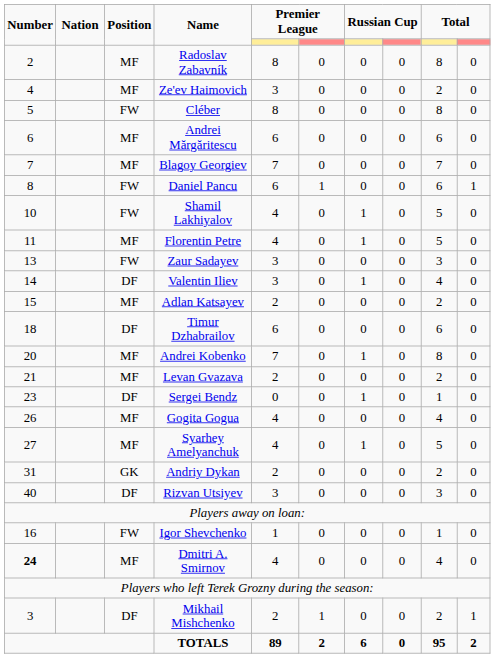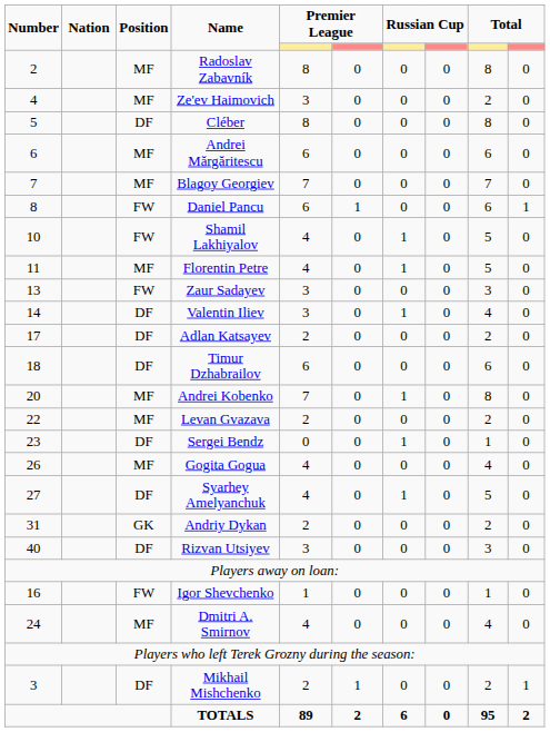 <table class="wikitable" style="font-size: 100%; text-align: center;">
 <tr>
 <td rowspan="2" width="10%" align="center"><strong>Number</strong></td>
 <td rowspan="2" width="10%" align="center"><strong>Nation</strong></td>
 <td rowspan="2" width="10%" align="center"><strong>Position</strong></td>
 <td rowspan="2" width="20%" align="center"><strong>Name</strong></td>
 <td colspan="2" align="center"><strong>Premier League</strong></td>
 <td colspan="2" align="center"><strong>Russian Cup</strong></td>
 <td colspan="2" align="center"><strong>Total</strong></td>
 </tr>
 <tr>
 <th width=80 style="background: #FFEE99"></th>
 <th width=80 style="background: #FF8888"></th>
 <th width=60 style="background: #FFEE99"></th>
 <th width=60 style="background: #FF8888"></th>
 <th width=60 style="background: #FFEE99"></th>
 <th width=60 style="background: #FF8888"></th>
 </tr>
 <tr>
 <td>2</td>
 <td></td>
 <td>MF</td>
 <td><a href='#'>Radoslav Zabavník</a></td>
 <td>8</td>
 <td>0</td>
 <td>0</td>
 <td>0</td>
 <td>8</td>
 <td>0</td>
 </tr>
 <tr>
 <td>4</td>
 <td></td>
 <td>MF</td>
 <td><a href='#'>Ze'ev Haimovich</a></td>
 <td>3</td>
 <td>0</td>
 <td>0</td>
 <td>0</td>
 <td>2</td>
 <td>0</td>
 </tr>
 <tr>
 <td>5</td>
 <td></td>
-<td>FW</td>
+<td>DF</td>
 <td><a href='#'>Cléber</a></td>
 <td>8</td>
 <td>0</td>
 <td>0</td>
 <td>0</td>
 <td>8</td>
 <td>0</td>
 </tr>
 <tr>
 <td>6</td>
 <td></td>
 <td>MF</td>
 <td><a href='#'>Andrei Mărgăritescu</a></td>
 <td>6</td>
 <td>0</td>
 <td>0</td>
 <td>0</td>
 <td>6</td>
 <td>0</td>
 </tr>
 <tr>
 <td>7</td>
 <td></td>
 <td>MF</td>
 <td><a href='#'>Blagoy Georgiev</a></td>
 <td>7</td>
 <td>0</td>
 <td>0</td>
 <td>0</td>
 <td>7</td>
 <td>0</td>
 </tr>
 <tr>
 <td>8</td>
 <td></td>
 <td>FW</td>
 <td><a href='#'>Daniel Pancu</a></td>
 <td>6</td>
 <td>1</td>
 <td>0</td>
 <td>0</td>
 <td>6</td>
 <td>1</td>
 </tr>
 <tr>
 <td>10</td>
 <td></td>
 <td>FW</td>
 <td><a href='#'>Shamil Lakhiyalov</a></td>
 <td>4</td>
 <td>0</td>
 <td>1</td>
 <td>0</td>
 <td>5</td>
 <td>0</td>
 </tr>
 <tr>
 <td>11</td>
 <td></td>
 <td>MF</td>
 <td><a href='#'>Florentin Petre</a></td>
 <td>4</td>
 <td>0</td>
 <td>1</td>
 <td>0</td>
 <td>5</td>
 <td>0</td>
 </tr>
 <tr>
 <td>13</td>
 <td></td>
 <td>FW</td>
 <td><a href='#'>Zaur Sadayev</a></td>
 <td>3</td>
 <td>0</td>
 <td>0</td>
 <td>0</td>
 <td>3</td>
 <td>0</td>
 </tr>
 <tr>
 <td>14</td>
 <td></td>
 <td>DF</td>
 <td><a href='#'>Valentin Iliev</a></td>
 <td>3</td>
 <td>0</td>
 <td>1</td>
 <td>0</td>
 <td>4</td>
 <td>0</td>
 </tr>
 <tr>
-<td>15</td>
+<td>17</td>
 <td></td>
-<td>MF</td>
+<td>DF</td>
 <td><a href='#'>Adlan Katsayev</a></td>
 <td>2</td>
 <td>0</td>
 <td>0</td>
 <td>0</td>
 <td>2</td>
 <td>0</td>
 </tr>
 <tr>
 <td>18</td>
 <td></td>
 <td>DF</td>
 <td><a href='#'>Timur Dzhabrailov</a></td>
 <td>6</td>
 <td>0</td>
 <td>0</td>
 <td>0</td>
 <td>6</td>
 <td>0</td>
 </tr>
 <tr>
 <td>20</td>
 <td></td>
 <td>MF</td>
 <td><a href='#'>Andrei Kobenko</a></td>
 <td>7</td>
 <td>0</td>
 <td>1</td>
 <td>0</td>
 <td>8</td>
 <td>0</td>
 </tr>
 <tr>
-<td>21</td>
+<td>22</td>
 <td></td>
 <td>MF</td>
 <td><a href='#'>Levan Gvazava</a></td>
 <td>2</td>
 <td>0</td>
 <td>0</td>
 <td>0</td>
 <td>2</td>
 <td>0</td>
 </tr>
 <tr>
 <td>23</td>
 <td></td>
 <td>DF</td>
 <td><a href='#'>Sergei Bendz</a></td>
 <td>0</td>
 <td>0</td>
 <td>1</td>
 <td>0</td>
 <td>1</td>
 <td>0</td>
 </tr>
 <tr>
 <td>26</td>
 <td></td>
 <td>MF</td>
 <td><a href='#'>Gogita Gogua</a></td>
 <td>4</td>
 <td>0</td>
 <td>0</td>
 <td>0</td>
 <td>4</td>
 <td>0</td>
 </tr>
 <tr>
 <td>27</td>
 <td></td>
-<td>MF</td>
+<td>DF</td>
 <td><a href='#'>Syarhey Amelyanchuk</a></td>
 <td>4</td>
 <td>0</td>
 <td>1</td>
 <td>0</td>
 <td>5</td>
 <td>0</td>
 </tr>
 <tr>
 <td>31</td>
 <td></td>
 <td>GK</td>
 <td><a href='#'>Andriy Dykan</a></td>
 <td>2</td>
 <td>0</td>
 <td>0</td>
 <td>0</td>
 <td>2</td>
 <td>0</td>
 </tr>
 <tr>
 <td>40</td>
 <td></td>
 <td>DF</td>
 <td><a href='#'>Rizvan Utsiyev</a></td>
 <td>3</td>
 <td>0</td>
 <td>0</td>
 <td>0</td>
 <td>3</td>
 <td>0</td>
 </tr>
 <tr>
 <td colspan="14"><em>Players away on loan:</em></td>
 </tr>
 <tr>
 <td>16</td>
 <td></td>
 <td>FW</td>
 <td><a href='#'>Igor Shevchenko</a></td>
 <td>1</td>
 <td>0</td>
 <td>0</td>
 <td>0</td>
 <td>1</td>
 <td>0</td>
 </tr>
 <tr>
-<td><strong>24</strong></td>
+<td>24</td>
 <td></td>
 <td>MF</td>
 <td><a href='#'>Dmitri A. Smirnov</a></td>
 <td>4</td>
 <td>0</td>
 <td>0</td>
 <td>0</td>
 <td>4</td>
 <td>0</td>
 </tr>
 <tr>
 <td colspan="14"><em>Players who left Terek Grozny during the season:</em></td>
 </tr>
 <tr>
 <td>3</td>
 <td></td>
 <td>DF</td>
 <td><a href='#'>Mikhail Mishchenko</a></td>
 <td>2</td>
 <td>1</td>
 <td>0</td>
 <td>0</td>
 <td>2</td>
 <td>1</td>
 </tr>
 <tr>
 <td colspan="3"></td>
 <td><strong>TOTALS</strong></td>
 <td><strong>89</strong></td>
 <td><strong>2</strong></td>
 <td><strong>6</strong></td>
 <td><strong>0</strong></td>
 <td><strong>95</strong></td>
 <td><strong>2</strong></td>
 </tr>
 </table>
